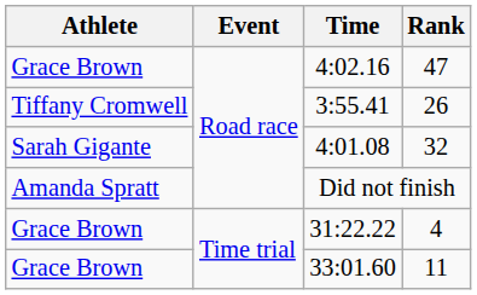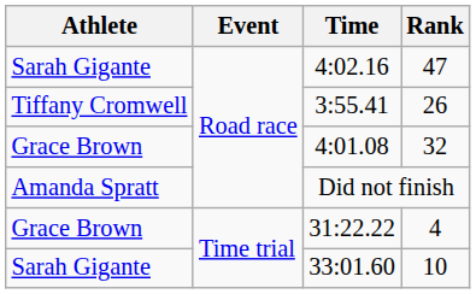 <table class=wikitable style=font-size:90%;text-align:center>
 <tr>
 <th>Athlete</th>
 <th>Event</th>
 <th>Time</th>
 <th>Rank</th>
 </tr>
 <tr>
-<td align=left><a href='#'>Grace Brown</a></td>
+<td align=left><a href='#'>Sarah Gigante</a></td>
 <td align=left rowspan=4><a href='#'>Road race</a></td>
 <td>4:02.16</td>
 <td>47</td>
 </tr>
 <tr>
 <td align=left><a href='#'>Tiffany Cromwell</a></td>
 <td>3:55.41</td>
 <td>26</td>
 </tr>
 <tr>
-<td align=left><a href='#'>Sarah Gigante</a></td>
+<td align=left><a href='#'>Grace Brown</a></td>
 <td>4:01.08</td>
 <td>32</td>
 </tr>
 <tr>
 <td align=left><a href='#'>Amanda Spratt</a></td>
 <td colspan=2>Did not finish</td>
 </tr>
 <tr>
 <td align=left><a href='#'>Grace Brown</a></td>
 <td align=left rowspan=2><a href='#'>Time trial</a></td>
 <td>31:22.22</td>
 <td>4</td>
 </tr>
 <tr>
-<td align=left><a href='#'>Grace Brown</a></td>
+<td align=left><a href='#'>Sarah Gigante</a></td>
 <td>33:01.60</td>
-<td>11</td>
+<td>10</td>
 </tr>
 </table>
